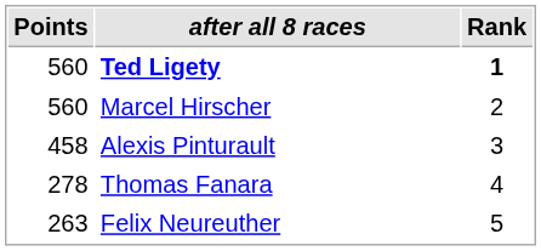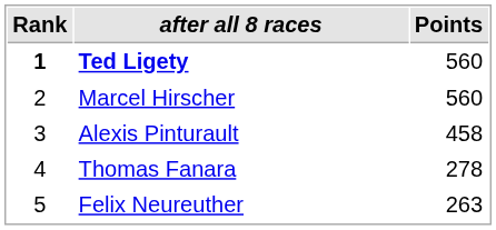 <table cellspacing="1" cellpadding="3" style="border:1px solid #aaa; font-size:86%;">
 <tr style="background:#e4e4e4;">
+<th style="border-bottom:1px solid #aaa; width:10px;">Rank</th>
+<th style="border-bottom:1px solid #aaa; width:200px;"><strong><em>after all 8 races</em></strong></th>
 <th style="border-bottom:1px solid #aaa; width:20px;">Points</th>
-<th style="border-bottom:1px solid #aaa; width:200px;"><strong><em>after all 8 races</em></strong></th>
-<th style="border-bottom:1px solid #aaa; width:10px;">Rank</th>
 </tr>
 <tr>
+<td style="text-align:center;"><strong>1</strong></td>
+<td> <strong><a href='#'>Ted Ligety</a></strong></td>
 <td align="right">560</td>
-<td> <strong><a href='#'>Ted Ligety</a></strong></td>
-<td style="text-align:center;"><strong>1</strong></td>
 </tr>
 <tr>
+<td style="text-align:center;">2</td>
+<td> <a href='#'>Marcel Hirscher</a></td>
 <td align="right">560</td>
-<td> <a href='#'>Marcel Hirscher</a></td>
-<td style="text-align:center;">2</td>
 </tr>
 <tr>
+<td style="text-align:center;">3</td>
+<td> <a href='#'>Alexis Pinturault</a></td>
 <td align="right">458</td>
-<td> <a href='#'>Alexis Pinturault</a></td>
-<td style="text-align:center;">3</td>
 </tr>
 <tr>
+<td style="text-align:center;">4</td>
+<td> <a href='#'>Thomas Fanara</a></td>
 <td align="right">278</td>
-<td> <a href='#'>Thomas Fanara</a></td>
-<td style="text-align:center;">4</td>
 </tr>
 <tr>
+<td style="text-align:center;">5</td>
+<td> <a href='#'>Felix Neureuther</a></td>
 <td align="right">263</td>
-<td> <a href='#'>Felix Neureuther</a></td>
-<td style="text-align:center;">5</td>
 </tr>
 </table>
